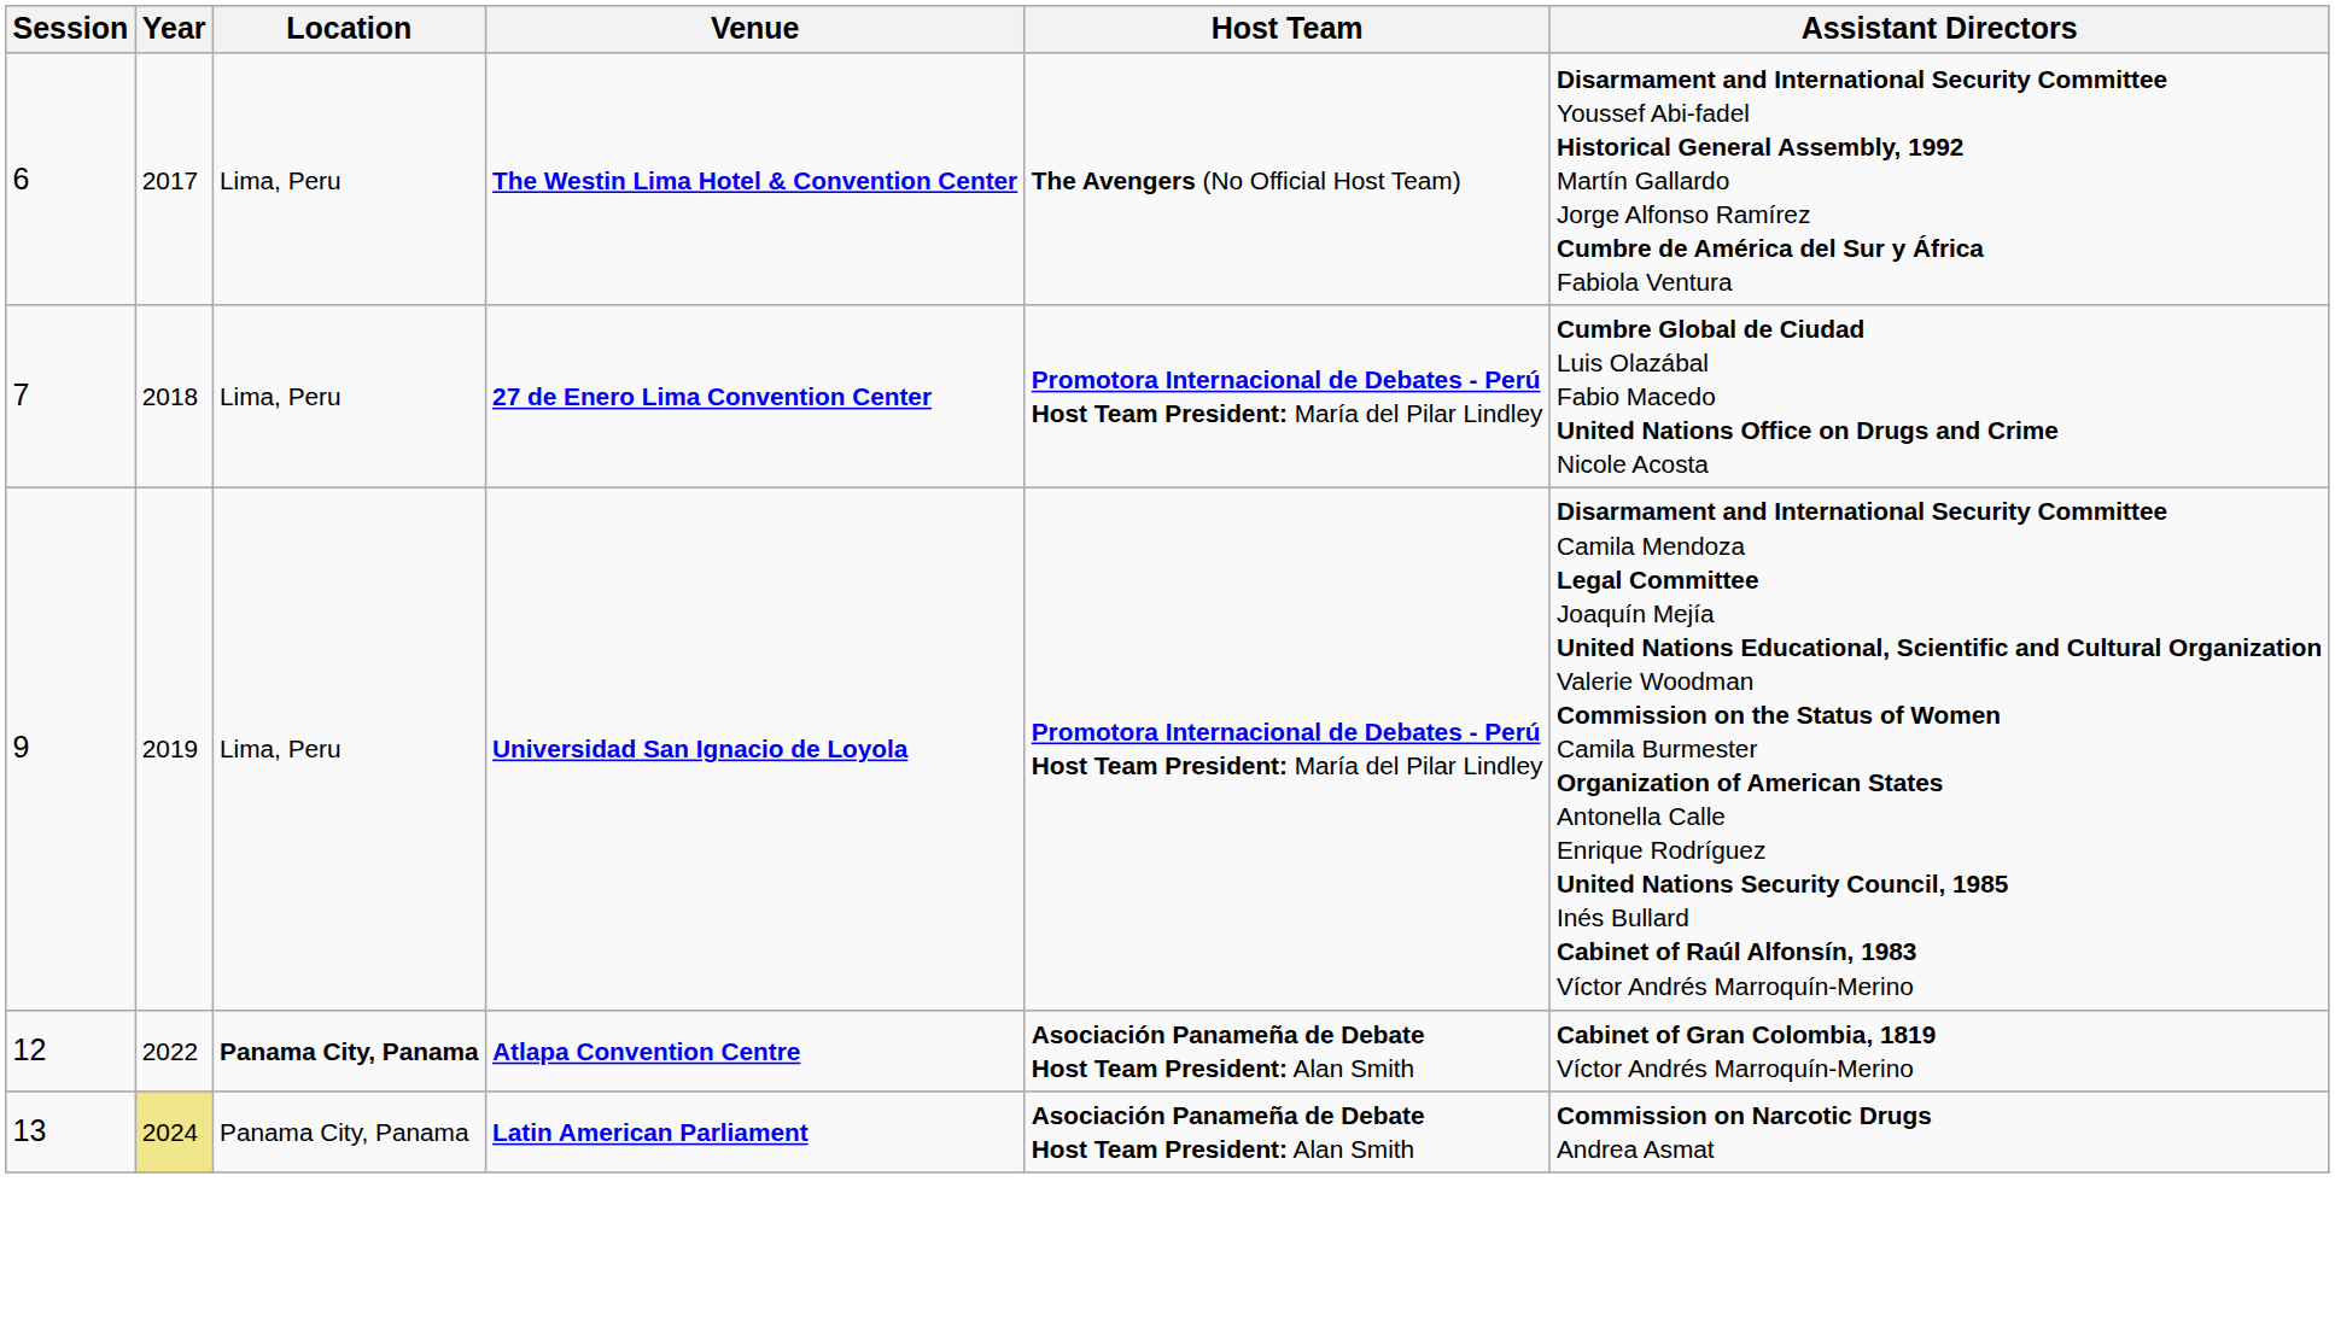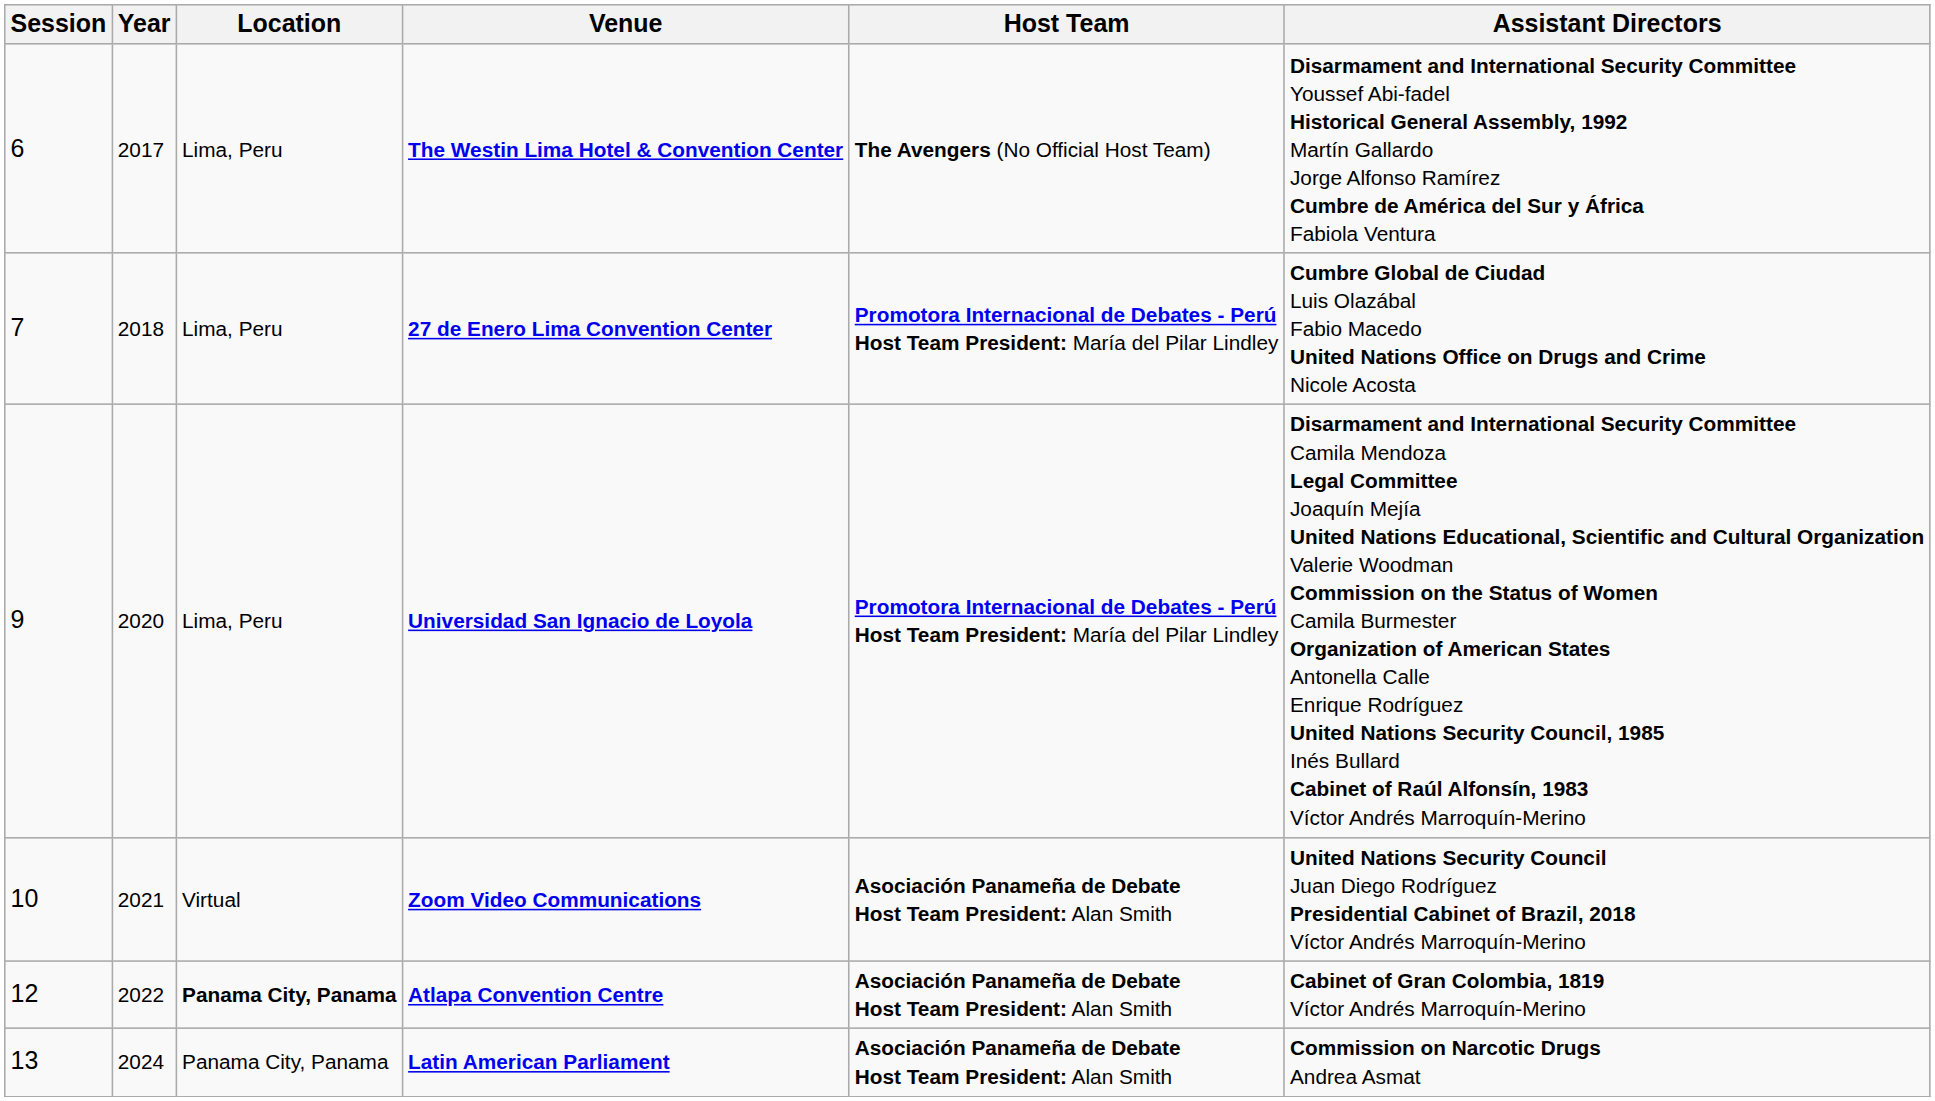 <table class="wikitable">
 <tr>
 <th>Session</th>
 <th>Year</th>
 <th>Location</th>
 <th>Venue</th>
 <th>Host Team</th>
 <th>Assistant Directors</th>
 </tr>
 <tr>
 <td>6</td>
 <td><small>2017</small></td>
 <td><small>Lima, Peru</small></td>
 <td><small><strong><a href='#'>The Westin Lima Hotel & Convention Center</a></strong></small></td>
 <td><small><strong>The Avengers</strong> (No Official Host Team)</small></td>
 <td><small><strong>Disarmament and International Security Committee</strong><br>Youssef Abi-fadel<br><strong>Historical General Assembly, 1992</strong><br>Martín Gallardo<br>Jorge Alfonso Ramírez<br><strong>Cumbre de América del Sur y África</strong><br>Fabiola Ventura</small></td>
 </tr>
 <tr>
 <td>7</td>
 <td><small>2018</small></td>
 <td><small>Lima, Peru</small></td>
 <td><small><strong><a href='#'>27 de Enero Lima Convention Center</a></strong></small></td>
 <td><small><strong><a href='#'>Promotora Internacional de Debates - Perú</a></strong></small><br><small><strong>Host Team President:</strong> María del Pilar Lindley</small></td>
 <td><small><strong>Cumbre Global de Ciudad</strong><br>Luis Olazábal<br>Fabio Macedo<br><strong>United Nations Office on Drugs and Crime</strong><br>Nicole Acosta</small></td>
 </tr>
 <tr>
 <td>9</td>
-<td><small>2019</small></td>
+<td><small>2020</small></td>
 <td><small>Lima, Peru</small></td>
 <td><small><strong><a href='#'>Universidad San Ignacio de Loyola</a></strong></small></td>
 <td><small><strong><a href='#'>Promotora Internacional de Debates - Perú</a></strong></small><br><small><strong>Host Team President:</strong> María del Pilar Lindley</small></td>
 <td><small><strong>Disarmament and International Security Committee</strong><br>Camila Mendoza<br><strong>Legal Committee</strong><br>Joaquín Mejía<br><strong>United Nations Educational, Scientific and Cultural Organization</strong><br>Valerie Woodman<br><strong>Commission on the Status of Women</strong><br>Camila Burmester<br><strong>Organization of American States</strong><br>Antonella Calle<br>Enrique Rodríguez<br><strong>United Nations Security Council, 1985</strong><br>Inés Bullard<br><strong>Cabinet of Raúl Alfonsín, 1983</strong><br>Víctor Andrés Marroquín-Merino</small></td>
+</tr>
+<tr>
+<td>10</td>
+<td><small>2021</small></td>
+<td><small>Virtual</small></td>
+<td><small><strong><a href='#'>Zoom Video Communications</a></strong></small></td>
+<td><small><strong>Asociación Panameña de Debate</strong></small><br><small><strong>Host Team President:</strong> Alan Smith</small></td>
+<td><small><strong>United Nations Security Council</strong><br>Juan Diego Rodríguez<br><strong>Presidential Cabinet of Brazil, 2018</strong><br>Víctor Andrés Marroquín-Merino</small></td>
 </tr>
 <tr>
 <td>12</td>
 <td><small>2022</small></td>
 <td><strong><small>Panama City, Panama</small></strong></td>
 <td><small><strong><a href='#'>Atlapa Convention Centre</a></strong></small></td>
 <td><small><strong>Asociación Panameña de Debate</strong></small><br><small><strong>Host Team President:</strong> Alan Smith</small></td>
 <td><small><strong>Cabinet of Gran Colombia, 1819</strong><br>Víctor Andrés Marroquín-Merino</small></td>
 </tr>
 <tr>
 <td>13</td>
-<td style="background: khaki;"><small>2024</small></td>
+<td><small>2024</small></td>
 <td><small>Panama City, Panama</small></td>
 <td><small><strong><a href='#'>Latin American Parliament</a></strong></small></td>
 <td><small><strong>Asociación Panameña de Debate</strong></small><br><small><strong>Host Team President:</strong> Alan Smith</small></td>
 <td><small><strong>Commission on Narcotic Drugs</strong><br>Andrea Asmat</small></td>
 </tr>
 </table>
